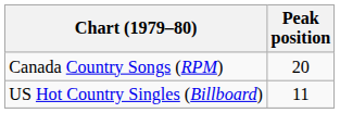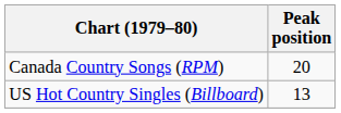 <table class="wikitable sortable">
 <tr>
 <th align="left">Chart (1979–80)</th>
 <th align="center">Peak<br>position</th>
 </tr>
 <tr>
 <td align="left">Canada <a href='#'>Country Songs</a> (<em><a href='#'>RPM</a></em>)</td>
 <td align="center">20</td>
 </tr>
 <tr>
 <td align="left">US <a href='#'>Hot Country Singles</a> (<em><a href='#'>Billboard</a></em>)</td>
-<td align="center">11</td>
+<td align="center">13</td>
 </tr>
 <tr>
 </tr>
 </table>
